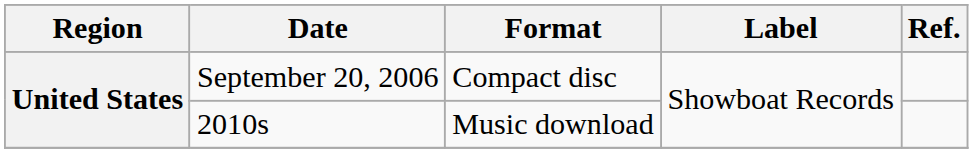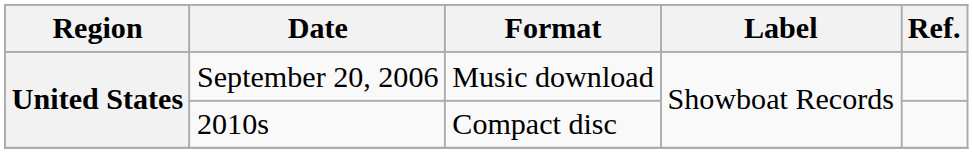 <table class="wikitable plainrowheaders">
 <tr>
 <th scope="col">Region</th>
 <th scope="col">Date</th>
 <th scope="col">Format</th>
 <th scope="col">Label</th>
 <th scope="col">Ref.</th>
 </tr>
 <tr>
 <th scope="row" rowspan="2">United States</th>
 <td>September 20, 2006</td>
-<td>Compact disc</td>
+<td>Music download</td>
 <td rowspan="2">Showboat Records</td>
 <td></td>
 </tr>
 <tr>
 <td>2010s</td>
-<td>Music download</td>
+<td>Compact disc</td>
 <td></td>
 </tr>
 <tr>
 </tr>
 </table>
